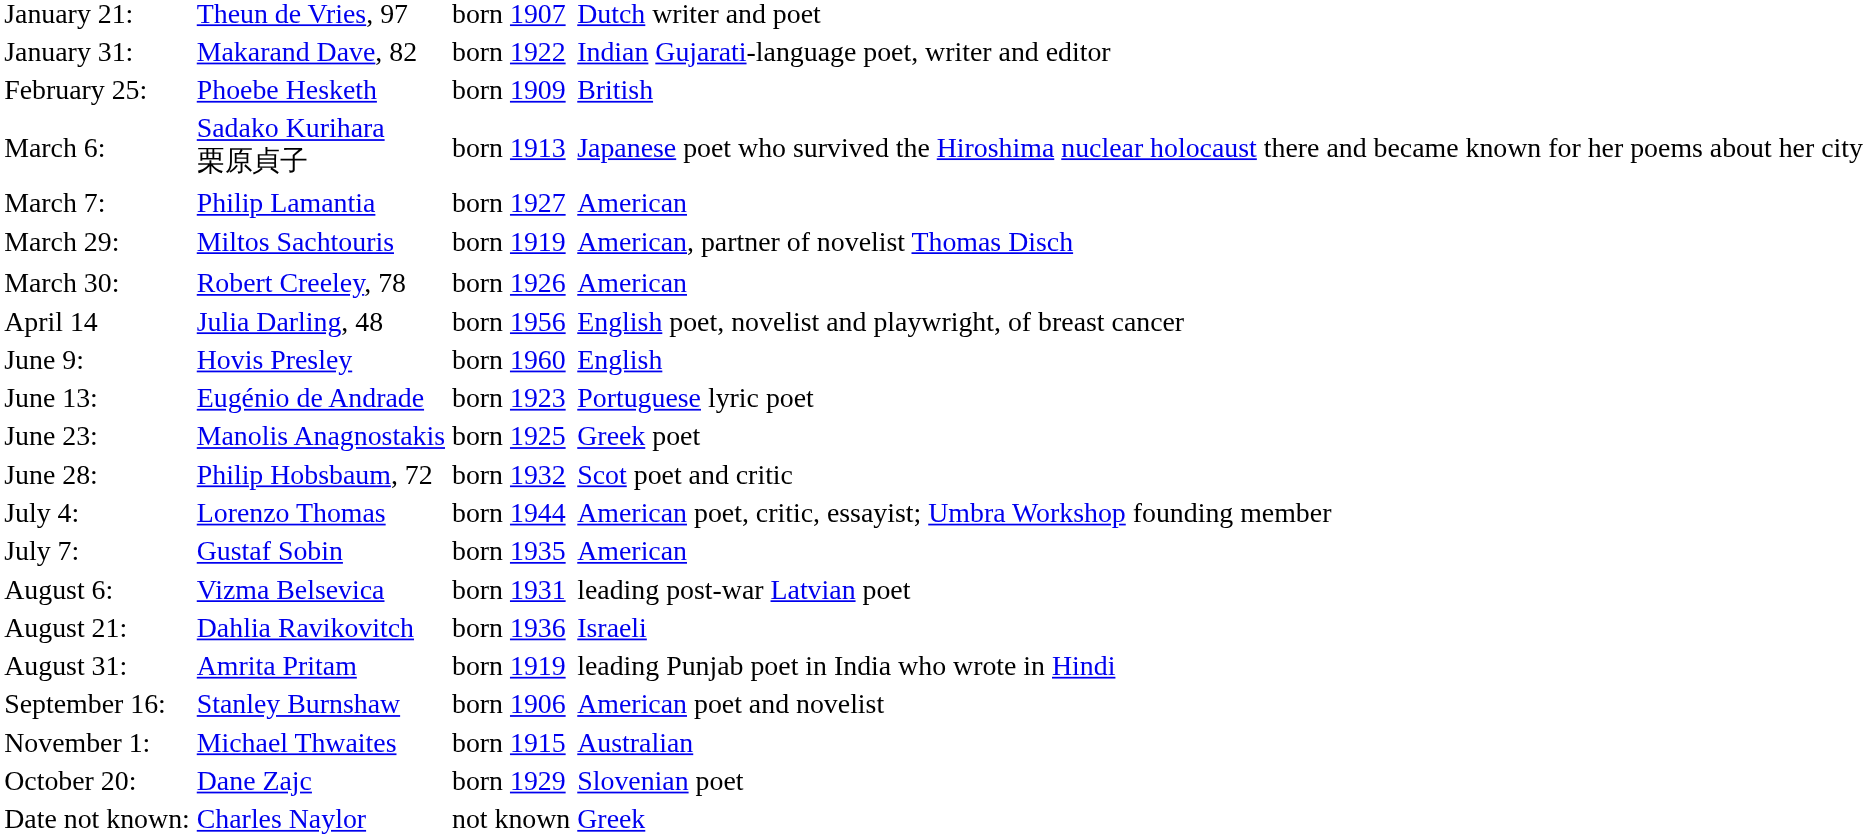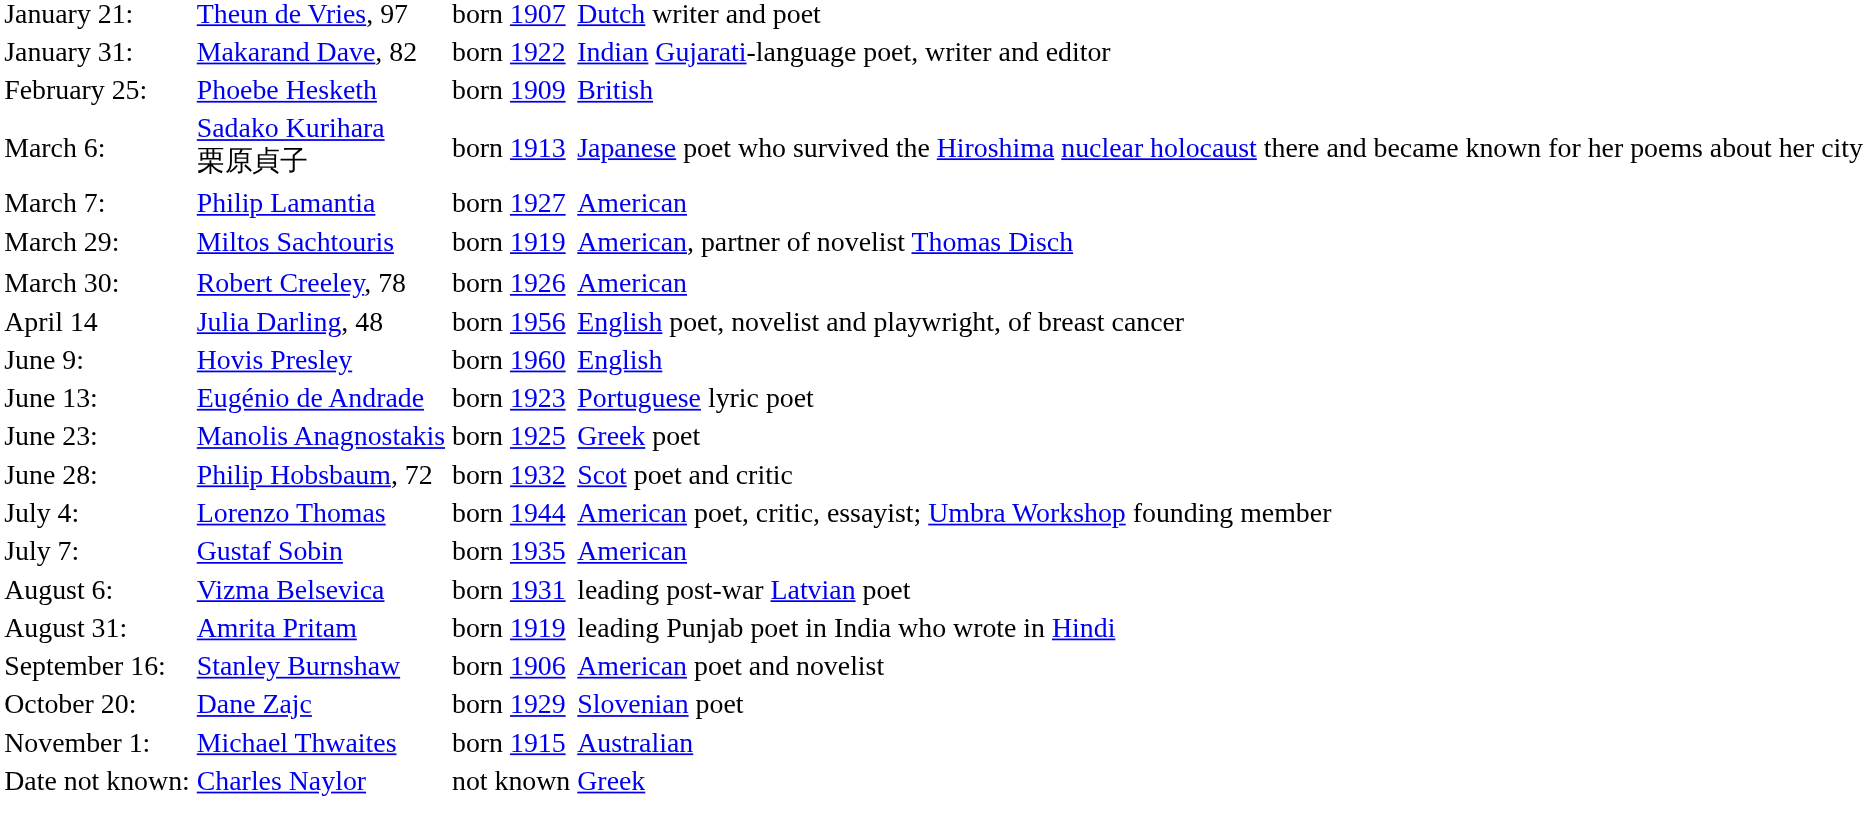 <table>
 <tr>
 <td>January 21:</td>
 <td><a href='#'>Theun de Vries</a>, 97</td>
 <td>born <a href='#'>1907</a></td>
 <td><a href='#'>Dutch</a> writer and poet</td>
 </tr>
 <tr>
 <td>January 31:</td>
 <td><a href='#'>Makarand Dave</a>, 82</td>
 <td>born <a href='#'>1922</a></td>
 <td><a href='#'>Indian</a> <a href='#'>Gujarati</a>-language poet, writer and editor</td>
 </tr>
 <tr>
 <td>February 25:</td>
 <td><a href='#'>Phoebe Hesketh</a></td>
 <td>born <a href='#'>1909</a></td>
 <td><a href='#'>British</a></td>
 </tr>
 <tr>
 <td>March 6:</td>
 <td><a href='#'>Sadako Kurihara</a><br> 栗原貞子</td>
 <td>born <a href='#'>1913</a></td>
 <td><a href='#'>Japanese</a> poet who survived the <a href='#'>Hiroshima</a> <a href='#'>nuclear holocaust</a> there and became known for her poems about her city</td>
 </tr>
 <tr>
 <td>March 7:</td>
 <td><a href='#'>Philip Lamantia</a></td>
 <td>born <a href='#'>1927</a></td>
 <td><a href='#'>American</a></td>
 </tr>
 <tr>
 <td>March 29:</td>
 <td><a href='#'>Miltos Sachtouris</a></td>
 <td>born <a href='#'>1919</a></td>
 <td><a href='#'>American</a>, partner of novelist <a href='#'>Thomas Disch</a></td>
 </tr>
 <tr>
 </tr>
 <tr>
 <td>March 30:</td>
 <td><a href='#'>Robert Creeley</a>, 78</td>
 <td>born <a href='#'>1926</a></td>
 <td><a href='#'>American</a></td>
 </tr>
 <tr>
 <td>April 14</td>
 <td><a href='#'>Julia Darling</a>, 48</td>
 <td>born <a href='#'>1956</a></td>
 <td><a href='#'>English</a> poet, novelist and playwright, of breast cancer</td>
 </tr>
 <tr>
 <td>June 9:</td>
 <td><a href='#'>Hovis Presley</a></td>
 <td>born <a href='#'>1960</a></td>
 <td><a href='#'>English</a></td>
 </tr>
 <tr>
 <td>June 13:</td>
 <td><a href='#'>Eugénio de Andrade</a></td>
 <td>born <a href='#'>1923</a></td>
 <td><a href='#'>Portuguese</a> lyric poet</td>
 </tr>
 <tr>
 <td>June 23:</td>
 <td><a href='#'>Manolis Anagnostakis</a></td>
 <td>born <a href='#'>1925</a></td>
 <td><a href='#'>Greek</a> poet</td>
 </tr>
 <tr>
 <td>June 28:</td>
 <td><a href='#'>Philip Hobsbaum</a>, 72</td>
 <td>born <a href='#'>1932</a></td>
 <td><a href='#'>Scot</a> poet and critic</td>
 </tr>
 <tr>
 <td>July 4:</td>
 <td><a href='#'>Lorenzo Thomas</a></td>
 <td>born <a href='#'>1944</a></td>
 <td><a href='#'>American</a> poet, critic, essayist; <a href='#'>Umbra Workshop</a> founding member</td>
 </tr>
 <tr>
 <td>July 7:</td>
 <td><a href='#'>Gustaf Sobin</a></td>
 <td>born <a href='#'>1935</a></td>
 <td><a href='#'>American</a></td>
 </tr>
 <tr>
 <td>August 6:</td>
 <td><a href='#'>Vizma Belsevica</a></td>
 <td>born <a href='#'>1931</a></td>
 <td>leading post-war <a href='#'>Latvian</a> poet</td>
 </tr>
 <tr>
-<td>August 21:</td>
-<td><a href='#'>Dahlia Ravikovitch</a></td>
-<td>born <a href='#'>1936</a></td>
-<td><a href='#'>Israeli</a></td>
-</tr>
-<tr>
 <td>August 31:</td>
 <td><a href='#'>Amrita Pritam</a></td>
 <td>born <a href='#'>1919</a></td>
 <td>leading Punjab poet in India who wrote in <a href='#'>Hindi</a></td>
 </tr>
 <tr>
 <td>September 16:</td>
 <td><a href='#'>Stanley Burnshaw</a></td>
 <td>born <a href='#'>1906</a></td>
 <td><a href='#'>American</a> poet and novelist</td>
 </tr>
 <tr>
+<td>October 20:</td>
+<td><a href='#'>Dane Zajc</a></td>
+<td>born <a href='#'>1929</a></td>
+<td><a href='#'>Slovenian</a> poet</td>
+</tr>
+<tr>
 <td>November 1:</td>
 <td><a href='#'>Michael Thwaites</a></td>
 <td>born <a href='#'>1915</a></td>
 <td><a href='#'>Australian</a></td>
-</tr>
-<tr>
-<td>October 20:</td>
-<td><a href='#'>Dane Zajc</a></td>
-<td>born <a href='#'>1929</a></td>
-<td><a href='#'>Slovenian</a> poet</td>
 </tr>
 <tr>
 <td>Date not known:</td>
 <td><a href='#'>Charles Naylor</a></td>
 <td>not known</td>
 <td><a href='#'>Greek</a></td>
 </tr>
 </table>
